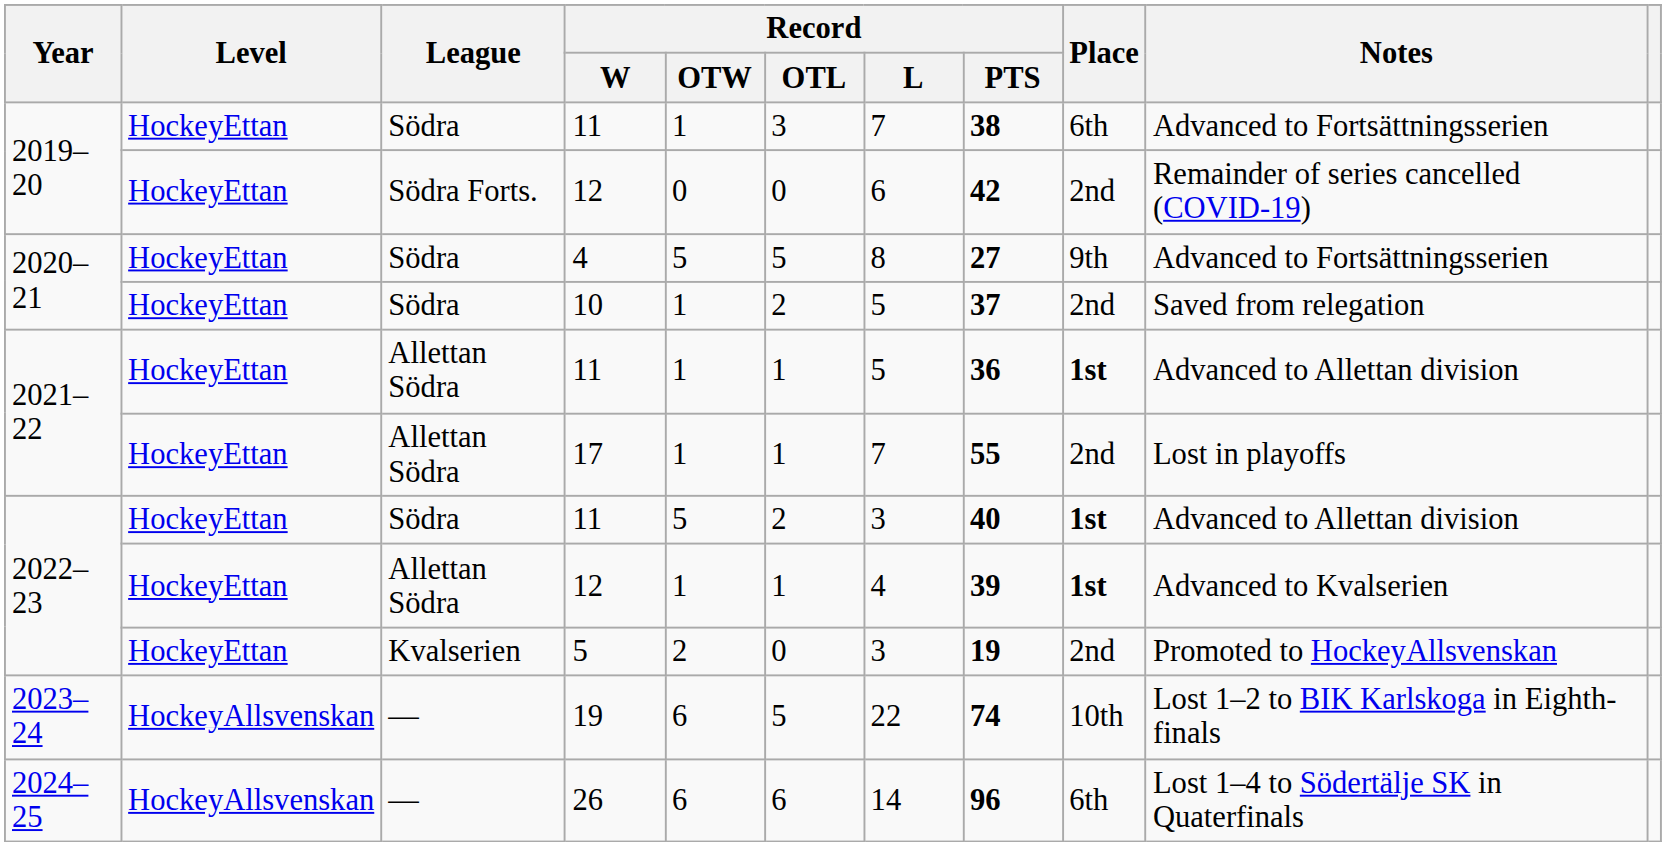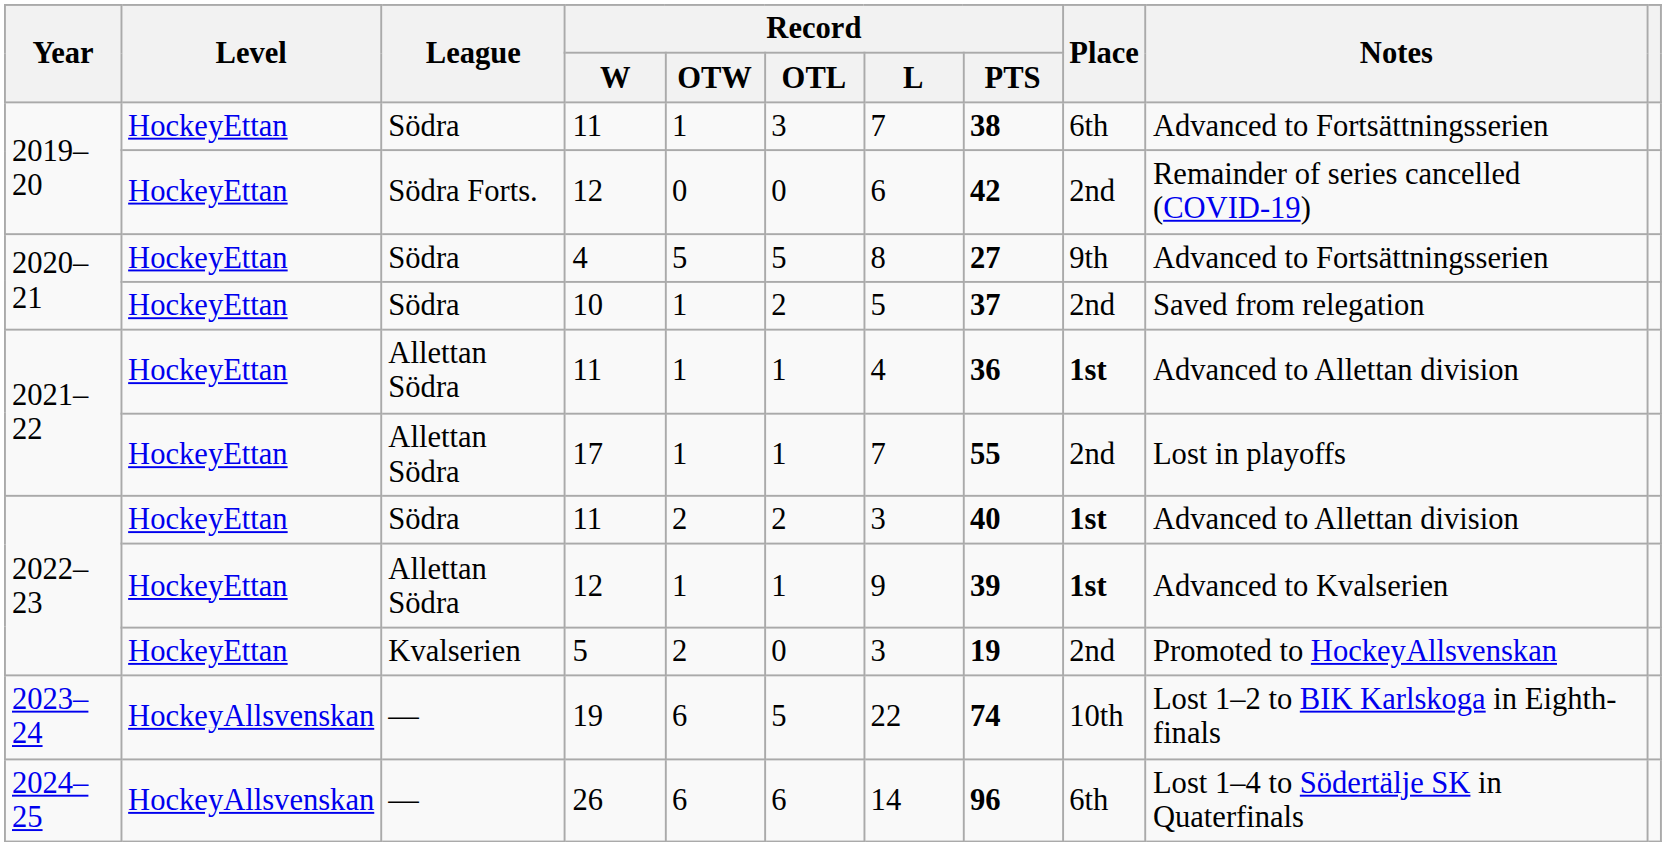 <table class="wikitable ">
 <tr>
 <th rowspan=2>Year</th>
 <th rowspan=2>Level</th>
 <th rowspan=2>League</th>
 <th colspan=5>Record</th>
 <th rowspan=2>Place</th>
 <th rowspan=2>Notes</th>
 <th rowspan=2></th>
 </tr>
 <tr>
 <th width=6%>W</th>
 <th width=6%>OTW</th>
 <th width=6%>OTL</th>
 <th width=6%>L</th>
 <th width=6%><strong>PTS</strong></th>
 </tr>
 <tr>
 <td rowspan=2>2019–20</td>
 <td><a href='#'>HockeyEttan</a></td>
 <td>Södra</td>
 <td>11</td>
 <td>1</td>
 <td>3</td>
 <td>7</td>
 <td><strong>38</strong></td>
 <td>6th</td>
 <td>Advanced to Fortsättningsserien</td>
 <td></td>
 </tr>
 <tr>
 <td><a href='#'>HockeyEttan</a></td>
 <td>Södra Forts.</td>
 <td>12</td>
 <td>0</td>
 <td>0</td>
 <td>6</td>
 <td><strong>42</strong></td>
 <td>2nd</td>
 <td>Remainder of series cancelled (<a href='#'>COVID-19</a>)</td>
 <td></td>
 </tr>
 <tr>
 <td rowspan=2>2020–21</td>
 <td><a href='#'>HockeyEttan</a></td>
 <td>Södra</td>
 <td>4</td>
 <td>5</td>
 <td>5</td>
 <td>8</td>
 <td><strong>27</strong></td>
 <td>9th</td>
 <td>Advanced to Fortsättningsserien</td>
 <td></td>
 </tr>
 <tr>
 <td><a href='#'>HockeyEttan</a></td>
 <td>Södra</td>
 <td>10</td>
 <td>1</td>
 <td>2</td>
 <td>5</td>
 <td><strong>37</strong></td>
 <td>2nd</td>
 <td>Saved from relegation</td>
 <td></td>
 </tr>
 <tr>
 <td rowspan=2>2021–22</td>
 <td><a href='#'>HockeyEttan</a></td>
 <td>Allettan Södra</td>
 <td>11</td>
 <td>1</td>
 <td>1</td>
-<td>5</td>
+<td>4</td>
 <td><strong>36</strong></td>
 <td><strong>1st</strong></td>
 <td>Advanced to Allettan division</td>
 <td></td>
 </tr>
 <tr>
 <td><a href='#'>HockeyEttan</a></td>
 <td>Allettan Södra</td>
 <td>17</td>
 <td>1</td>
 <td>1</td>
 <td>7</td>
 <td><strong>55</strong></td>
 <td>2nd</td>
 <td>Lost in playoffs</td>
 <td></td>
 </tr>
 <tr>
 <td rowspan=3>2022–23</td>
 <td><a href='#'>HockeyEttan</a></td>
 <td>Södra</td>
 <td>11</td>
-<td>5</td>
+<td>2</td>
 <td>2</td>
 <td>3</td>
 <td><strong>40</strong></td>
 <td><strong>1st</strong></td>
 <td>Advanced to Allettan division</td>
 <td></td>
 </tr>
 <tr>
 <td><a href='#'>HockeyEttan</a></td>
 <td>Allettan Södra</td>
 <td>12</td>
 <td>1</td>
 <td>1</td>
-<td>4</td>
+<td>9</td>
 <td><strong>39</strong></td>
 <td><strong>1st</strong></td>
 <td>Advanced to Kvalserien</td>
 <td></td>
 </tr>
 <tr>
 <td><a href='#'>HockeyEttan</a></td>
 <td>Kvalserien</td>
 <td>5</td>
 <td>2</td>
 <td>0</td>
 <td>3</td>
 <td><strong>19</strong></td>
 <td>2nd</td>
 <td>Promoted to <a href='#'>HockeyAllsvenskan</a></td>
 <td></td>
 </tr>
 <tr>
 <td><a href='#'>2023–24</a></td>
 <td><a href='#'>HockeyAllsvenskan</a></td>
 <td>—</td>
 <td>19</td>
 <td>6</td>
 <td>5</td>
 <td>22</td>
 <td><strong>74</strong></td>
 <td>10th</td>
 <td>Lost 1–2 to <a href='#'>BIK Karlskoga</a> in Eighth-finals</td>
 <td></td>
 </tr>
 <tr>
 <td><a href='#'>2024–25</a></td>
 <td><a href='#'>HockeyAllsvenskan</a></td>
 <td>—</td>
 <td>26</td>
 <td>6</td>
 <td>6</td>
 <td>14</td>
 <td><strong>96</strong></td>
 <td>6th</td>
 <td>Lost 1–4 to <a href='#'>Södertälje SK</a> in Quaterfinals</td>
 </tr>
 </table>
